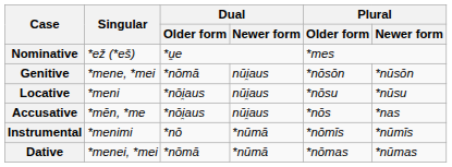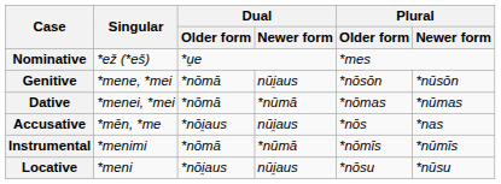 <table class="wikitable">
 <tr>
 <th rowspan="2">Case</th>
 <th rowspan="2">Singular</th>
 <th colspan="2">Dual</th>
 <th colspan="2">Plural</th>
 </tr>
 <tr>
 <th>Older form</th>
 <th>Newer form</th>
 <th>Older form</th>
 <th>Newer form</th>
 </tr>
 <tr>
 <th>Nominative</th>
 <td><em>*ež (*eš)</em></td>
 <td colspan="2"><em>*ṷe</em></td>
 <td colspan="2"><em>*mes</em></td>
 </tr>
 <tr>
 <th>Genitive</th>
 <td><em>*mene, *mei</em></td>
 <td><em>*nōmā</em></td>
 <td><em>nūi̯aus</em></td>
 <td><em>*nōsōn</em></td>
 <td><em>*nūsōn</em></td>
 </tr>
 <tr>
-<th>Locative</th>
-<td><em>*meni</em></td>
-<td><em>*nōi̯aus</em></td>
-<td><em>nūi̯aus</em></td>
-<td><em>*nōsu</em></td>
-<td><em>*nūsu</em></td>
+<th>Dative</th>
+<td><em>*menei, *mei</em></td>
+<td><em>*nōmā</em></td>
+<td><em>*nūmā</em></td>
+<td><em>*nōmas</em></td>
+<td><em>*nūmas</em></td>
 </tr>
 <tr>
 <th>Accusative</th>
 <td><em>*mēn, *me</em></td>
 <td><em>*nōi̯aus</em></td>
 <td><em>nūi̯aus</em></td>
 <td><em>*nōs</em></td>
 <td><em>*nas</em></td>
 </tr>
 <tr>
 <th>Instrumental</th>
 <td><em>*menimi</em></td>
-<td><em>*nō</em></td>
+<td><em>*nōmā</em></td>
 <td><em>*nūmā</em></td>
 <td><em>*nōmīs</em></td>
 <td><em>*nūmīs</em></td>
 </tr>
 <tr>
-<th>Dative</th>
-<td><em>*menei, *mei</em></td>
-<td><em>*nōmā</em></td>
-<td><em>*nūmā</em></td>
-<td><em>*nōmas</em></td>
-<td><em>*nūmas</em></td>
+<th>Locative</th>
+<td><em>*meni</em></td>
+<td><em>*nōi̯aus</em></td>
+<td><em>nūi̯aus</em></td>
+<td><em>*nōsu</em></td>
+<td><em>*nūsu</em></td>
 </tr>
 </table>
